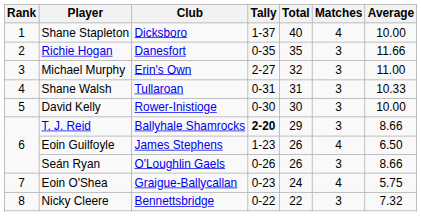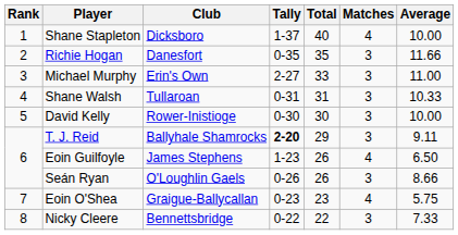 <table class="wikitable">
 <tr>
 <th>Rank</th>
 <th>Player</th>
 <th>Club</th>
 <th>Tally</th>
 <th>Total</th>
 <th>Matches</th>
 <th>Average</th>
 </tr>
 <tr>
 <td rowspan="1" style="text-align:center;">1</td>
 <td>Shane Stapleton</td>
 <td><a href='#'>Dicksboro</a></td>
 <td align=center>1-37</td>
 <td align=center>40</td>
 <td align=center>4</td>
 <td align=center>10.00</td>
 </tr>
 <tr>
 <td rowspan="1" style="text-align:center;">2</td>
 <td><a href='#'>Richie Hogan</a></td>
 <td><a href='#'>Danesfort</a></td>
 <td align=center>0-35</td>
 <td align=center>35</td>
 <td align=center>3</td>
 <td align=center>11.66</td>
 </tr>
 <tr>
 <td rowspan="1" style="text-align:center;">3</td>
 <td>Michael Murphy</td>
 <td><a href='#'>Erin's Own</a></td>
 <td align=center>2-27</td>
-<td align=center>32</td>
+<td align=center>33</td>
 <td align=center>3</td>
 <td align=center>11.00</td>
 </tr>
 <tr>
 <td rowspan="1" style="text-align:center;">4</td>
 <td>Shane Walsh</td>
 <td><a href='#'>Tullaroan</a></td>
 <td align=center>0-31</td>
 <td align=center>31</td>
 <td align=center>3</td>
 <td align=center>10.33</td>
 </tr>
 <tr>
 <td rowspan="1" style="text-align:center;">5</td>
 <td>David Kelly</td>
 <td><a href='#'>Rower-Inistioge</a></td>
 <td align=center>0-30</td>
 <td align=center>30</td>
 <td align=center>3</td>
 <td align=center>10.00</td>
 </tr>
 <tr>
 <td rowspan="3" style="text-align:center;">6</td>
 <td><a href='#'>T. J. Reid</a></td>
 <td><a href='#'>Ballyhale Shamrocks</a></td>
 <td align=center><strong>2-20</strong></td>
 <td align=center>29</td>
 <td align=center>3</td>
-<td align=center>8.66</td>
+<td align=center>9.11</td>
 </tr>
 <tr>
 <td>Eoin Guilfoyle</td>
 <td><a href='#'>James Stephens</a></td>
 <td align=center>1-23</td>
 <td align=center>26</td>
 <td align=center>4</td>
 <td align=center>6.50</td>
 </tr>
 <tr>
 <td>Seán Ryan</td>
 <td><a href='#'>O'Loughlin Gaels</a></td>
 <td align=center>0-26</td>
 <td align=center>26</td>
 <td align=center>3</td>
 <td align=center>8.66</td>
 </tr>
 <tr>
 <td rowspan="1" style="text-align:center;">7</td>
 <td>Eoin O'Shea</td>
 <td><a href='#'>Graigue-Ballycallan</a></td>
 <td align=center>0-23</td>
-<td align=center>24</td>
+<td align=center>23</td>
 <td align=center>4</td>
 <td align=center>5.75</td>
 </tr>
 <tr>
 <td rowspan="1" style="text-align:center;">8</td>
 <td>Nicky Cleere</td>
 <td><a href='#'>Bennettsbridge</a></td>
 <td align=center>0-22</td>
 <td align=center>22</td>
 <td align=center>3</td>
-<td align=center>7.32</td>
+<td align=center>7.33</td>
 </tr>
 </table>
